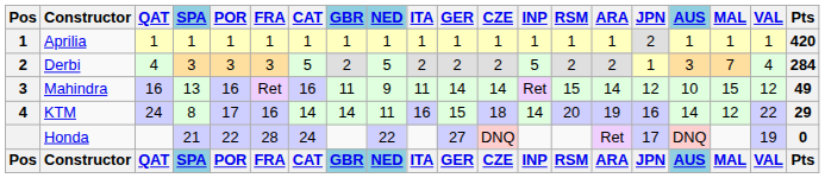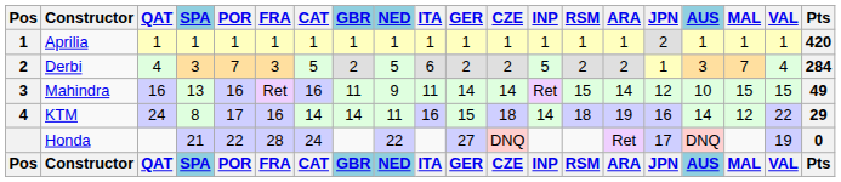 <table class="wikitable" style="font-size:85%; text-align:center">
 <tr valign="top">
 <th valign="middle" scope="col">Pos</th>
 <th valign="middle" scope="col">Constructor</th>
 <th><a href='#'>QAT</a><br></th>
 <th style="background:#8fcfdf;"><a href='#'>SPA</a><br></th>
 <th><a href='#'>POR</a><br></th>
 <th><a href='#'>FRA</a><br></th>
 <th><a href='#'>CAT</a><br></th>
 <th style="background:#8fcfdf;"><a href='#'>GBR</a><br></th>
 <th style="background:#8fcfdf;"><a href='#'>NED</a><br></th>
 <th><a href='#'>ITA</a><br></th>
 <th><a href='#'>GER</a><br></th>
 <th><a href='#'>CZE</a><br></th>
 <th><a href='#'>INP</a><br></th>
 <th><a href='#'>RSM</a><br></th>
 <th><a href='#'>ARA</a><br></th>
 <th><a href='#'>JPN</a><br></th>
 <th style="background:#8fcfdf;"><a href='#'>AUS</a><br></th>
 <th><a href='#'>MAL</a><br></th>
 <th><a href='#'>VAL</a><br></th>
 <th valign="middle">Pts</th>
 </tr>
 <tr>
 <th>1</th>
 <td align="left"> <a href='#'>Aprilia</a></td>
 <td style="background:#ffffbf;">1</td>
 <td style="background:#ffffbf;">1</td>
 <td style="background:#ffffbf;">1</td>
 <td style="background:#ffffbf;">1</td>
 <td style="background:#ffffbf;">1</td>
 <td style="background:#ffffbf;">1</td>
 <td style="background:#ffffbf;">1</td>
 <td style="background:#ffffbf;">1</td>
 <td style="background:#ffffbf;">1</td>
 <td style="background:#ffffbf;">1</td>
 <td style="background:#ffffbf;">1</td>
 <td style="background:#ffffbf;">1</td>
 <td style="background:#ffffbf;">1</td>
 <td style="background:#dfdfdf;">2</td>
 <td style="background:#ffffbf;">1</td>
 <td style="background:#ffffbf;">1</td>
 <td style="background:#ffffbf;">1</td>
 <th>420</th>
 </tr>
 <tr>
 <th>2</th>
 <td align="left"> <a href='#'>Derbi</a></td>
 <td style="background:#dfffdf;">4</td>
 <td style="background:#ffdf9f;">3</td>
-<td style="background:#ffdf9f;">3</td>
+<td style="background:#ffdf9f;">7</td>
 <td style="background:#ffdf9f;">3</td>
 <td style="background:#dfffdf;">5</td>
 <td style="background:#dfdfdf;">2</td>
 <td style="background:#dfffdf;">5</td>
-<td style="background:#dfdfdf;">2</td>
+<td style="background:#dfdfdf;">6</td>
 <td style="background:#dfdfdf;">2</td>
 <td style="background:#dfdfdf;">2</td>
 <td style="background:#dfffdf;">5</td>
 <td style="background:#dfdfdf;">2</td>
 <td style="background:#dfdfdf;">2</td>
 <td style="background:#ffffbf;">1</td>
 <td style="background:#ffdf9f;">3</td>
 <td style="background:#ffdf9f;">7</td>
 <td style="background:#dfffdf;">4</td>
 <th>284</th>
 </tr>
 <tr>
 <th>3</th>
 <td align="left"><span> <a href='#'>Mahindra</a></span></td>
 <td style="background:#cfcfff;">16</td>
 <td style="background:#dfffdf;">13</td>
 <td style="background:#cfcfff;">16</td>
 <td style="background:#efcfff;">Ret</td>
 <td style="background:#cfcfff;">16</td>
 <td style="background:#dfffdf;">11</td>
 <td style="background:#dfffdf;">9</td>
 <td style="background:#dfffdf;">11</td>
 <td style="background:#dfffdf;">14</td>
 <td style="background:#dfffdf;">14</td>
 <td style="background:#efcfff;">Ret</td>
 <td style="background:#dfffdf;">15</td>
 <td style="background:#dfffdf;">14</td>
 <td style="background:#dfffdf;">12</td>
 <td style="background:#dfffdf;">10</td>
 <td style="background:#dfffdf;">15</td>
-<td style="background:#dfffdf;">12</td>
+<td style="background:#dfffdf;">15</td>
 <th>49</th>
 </tr>
 <tr>
 <th>4</th>
 <td align="left"> <a href='#'>KTM</a></td>
 <td style="background:#cfcfff;">24</td>
 <td style="background:#dfffdf;">8</td>
 <td style="background:#cfcfff;">17</td>
 <td style="background:#cfcfff;">16</td>
 <td style="background:#dfffdf;">14</td>
 <td style="background:#dfffdf;">14</td>
 <td style="background:#dfffdf;">11</td>
 <td style="background:#cfcfff;">16</td>
 <td style="background:#dfffdf;">15</td>
 <td style="background:#cfcfff;">18</td>
 <td style="background:#dfffdf;">14</td>
-<td style="background:#cfcfff;">20</td>
+<td style="background:#cfcfff;">18</td>
 <td style="background:#cfcfff;">19</td>
 <td style="background:#cfcfff;">16</td>
 <td style="background:#dfffdf;">14</td>
 <td style="background:#dfffdf;">12</td>
 <td style="background:#cfcfff;">22</td>
 <th>29</th>
 </tr>
 <tr>
 <th></th>
 <td align="left"> <a href='#'>Honda</a></td>
 <td></td>
 <td style="background:#cfcfff;">21</td>
 <td style="background:#cfcfff;">22</td>
 <td style="background:#cfcfff;">28</td>
 <td style="background:#cfcfff;">24</td>
 <td></td>
 <td style="background:#cfcfff;">22</td>
 <td></td>
 <td style="background:#cfcfff;">27</td>
 <td style="background:#ffcfcf;">DNQ</td>
 <td></td>
 <td></td>
 <td style="background:#efcfff;">Ret</td>
 <td style="background:#cfcfff;">17</td>
 <td style="background:#ffcfcf;">DNQ</td>
 <td></td>
 <td style="background:#cfcfff;">19</td>
 <th>0</th>
 </tr>
 <tr valign="top">
 <th valign="middle">Pos</th>
 <th valign="middle">Constructor</th>
 <th><a href='#'>QAT</a><br></th>
 <th style="background:#8fcfdf;"><a href='#'>SPA</a><br></th>
 <th><a href='#'>POR</a><br></th>
 <th><a href='#'>FRA</a><br></th>
 <th><a href='#'>CAT</a><br></th>
 <th style="background:#8fcfdf;"><a href='#'>GBR</a><br></th>
 <th style="background:#8fcfdf;"><a href='#'>NED</a><br></th>
 <th><a href='#'>ITA</a><br></th>
 <th><a href='#'>GER</a><br></th>
 <th><a href='#'>CZE</a><br></th>
 <th><a href='#'>INP</a><br></th>
 <th><a href='#'>RSM</a><br></th>
 <th><a href='#'>ARA</a><br></th>
 <th><a href='#'>JPN</a><br></th>
 <th style="background:#8fcfdf;"><a href='#'>AUS</a><br></th>
 <th><a href='#'>MAL</a><br></th>
 <th><a href='#'>VAL</a><br></th>
 <th valign="middle">Pts</th>
 </tr>
 </table>
